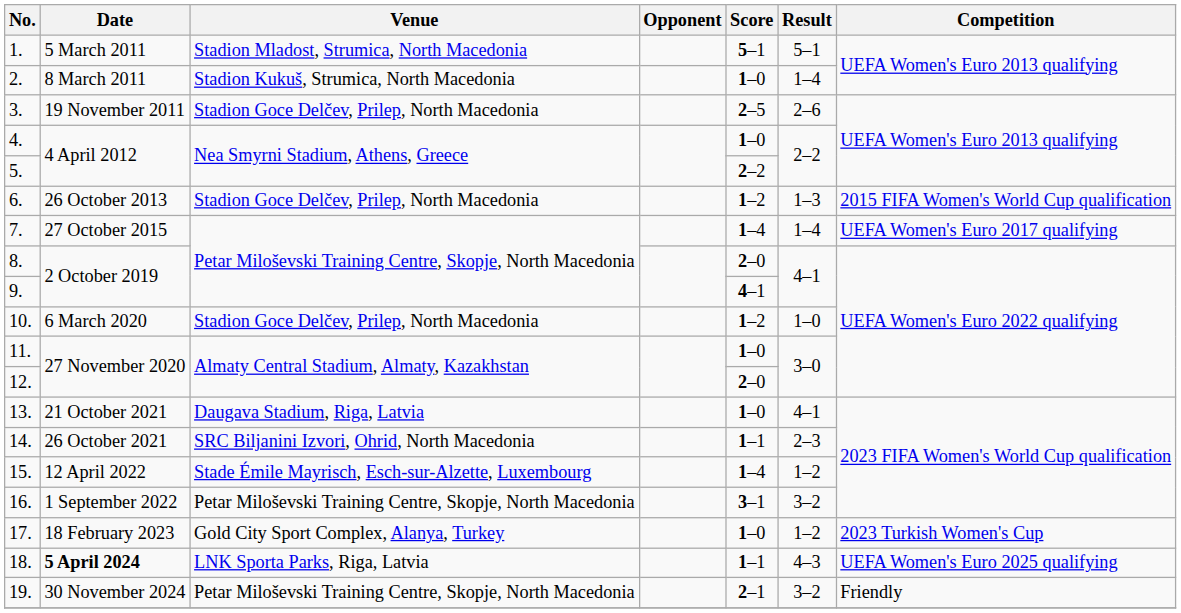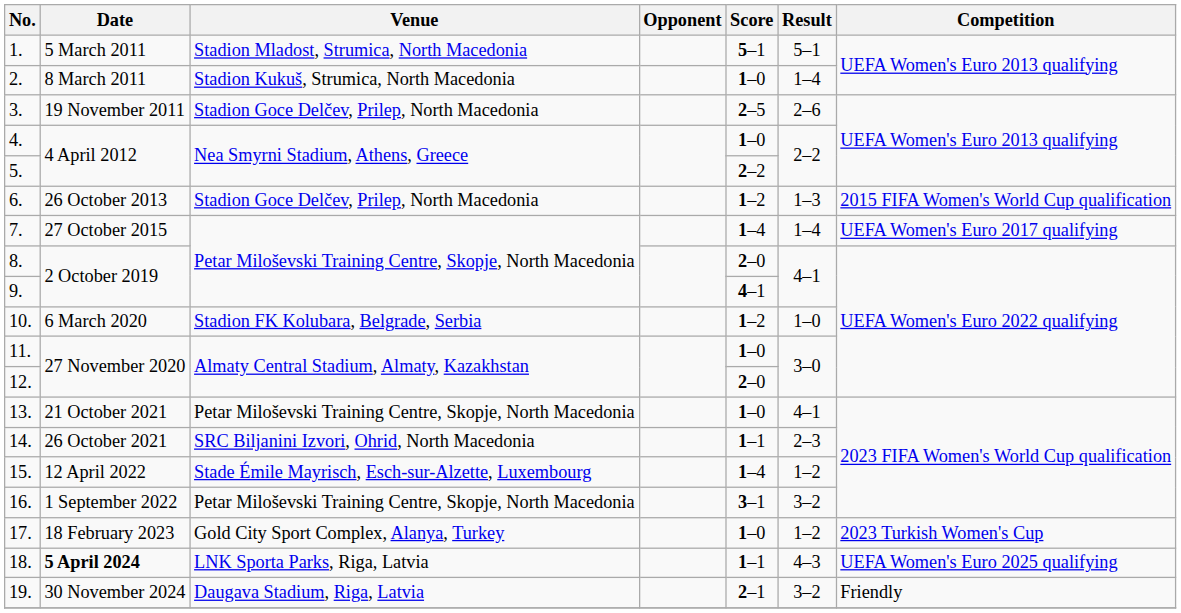 <table class="wikitable" style="font-size:90%">
 <tr>
 <th>No.</th>
 <th>Date</th>
 <th>Venue</th>
 <th>Opponent</th>
 <th>Score</th>
 <th>Result</th>
 <th>Competition</th>
 </tr>
 <tr>
 <td>1.</td>
 <td>5 March 2011</td>
 <td><a href='#'>Stadion Mladost</a>, <a href='#'>Strumica</a>, <a href='#'>North Macedonia</a></td>
 <td></td>
 <td align=center><strong>5</strong>–1</td>
 <td align=center>5–1</td>
 <td rowspan=2><a href='#'>UEFA Women's Euro 2013 qualifying</a></td>
 </tr>
 <tr>
 <td>2.</td>
 <td>8 March 2011</td>
 <td><a href='#'>Stadion Kukuš</a>, Strumica, North Macedonia</td>
 <td></td>
 <td align=center><strong>1</strong>–0</td>
 <td align=center>1–4</td>
 </tr>
 <tr>
 <td>3.</td>
 <td>19 November 2011</td>
 <td><a href='#'>Stadion Goce Delčev</a>, <a href='#'>Prilep</a>, North Macedonia</td>
 <td></td>
 <td align=center><strong>2</strong>–5</td>
 <td align=center>2–6</td>
 <td rowspan=3><a href='#'>UEFA Women's Euro 2013 qualifying</a></td>
 </tr>
 <tr>
 <td>4.</td>
 <td rowspan=2>4 April 2012</td>
 <td rowspan=2><a href='#'>Nea Smyrni Stadium</a>, <a href='#'>Athens</a>, <a href='#'>Greece</a></td>
 <td rowspan=2></td>
 <td align=center><strong>1</strong>–0</td>
 <td rowspan=2 align=center>2–2</td>
 </tr>
 <tr>
 <td>5.</td>
 <td align=center><strong>2</strong>–2</td>
 </tr>
 <tr>
 <td>6.</td>
 <td>26 October 2013</td>
 <td><a href='#'>Stadion Goce Delčev</a>, <a href='#'>Prilep</a>, North Macedonia</td>
 <td></td>
 <td align=center><strong>1</strong>–2</td>
 <td align=center>1–3</td>
 <td><a href='#'>2015 FIFA Women's World Cup qualification</a></td>
 </tr>
 <tr>
 <td>7.</td>
 <td>27 October 2015</td>
 <td rowspan=3><a href='#'>Petar Miloševski Training Centre</a>, <a href='#'>Skopje</a>, North Macedonia</td>
 <td></td>
 <td align=center><strong>1</strong>–4</td>
 <td align=center>1–4</td>
 <td><a href='#'>UEFA Women's Euro 2017 qualifying</a></td>
 </tr>
 <tr>
 <td>8.</td>
 <td rowspan=2>2 October 2019</td>
 <td rowspan=2></td>
 <td align=center><strong>2</strong>–0</td>
 <td rowspan=2 align=center>4–1</td>
 <td rowspan=5><a href='#'>UEFA Women's Euro 2022 qualifying</a></td>
 </tr>
 <tr>
 <td>9.</td>
 <td align=center><strong>4</strong>–1</td>
 </tr>
 <tr>
 <td>10.</td>
 <td>6 March 2020</td>
-<td><a href='#'>Stadion Goce Delčev</a>, <a href='#'>Prilep</a>, North Macedonia</td>
+<td><a href='#'>Stadion FK Kolubara</a>, <a href='#'>Belgrade</a>, <a href='#'>Serbia</a></td>
 <td></td>
 <td align=center><strong>1</strong>–2</td>
 <td align=center>1–0</td>
 </tr>
 <tr>
 <td>11.</td>
 <td rowspan=2>27 November 2020</td>
 <td rowspan=2><a href='#'>Almaty Central Stadium</a>, <a href='#'>Almaty</a>, <a href='#'>Kazakhstan</a></td>
 <td rowspan=2></td>
 <td align=center><strong>1</strong>–0</td>
 <td rowspan=2 align=center>3–0</td>
 </tr>
 <tr>
 <td>12.</td>
 <td align=center><strong>2</strong>–0</td>
 </tr>
 <tr>
 <td>13.</td>
 <td>21 October 2021</td>
-<td><a href='#'>Daugava Stadium</a>, <a href='#'>Riga</a>, <a href='#'>Latvia</a></td>
+<td>Petar Miloševski Training Centre, Skopje, North Macedonia</td>
 <td></td>
 <td align=center><strong>1</strong>–0</td>
 <td align=center>4–1</td>
 <td rowspan=4><a href='#'>2023 FIFA Women's World Cup qualification</a></td>
 </tr>
 <tr>
 <td>14.</td>
 <td>26 October 2021</td>
 <td><a href='#'>SRC Biljanini Izvori</a>, <a href='#'>Ohrid</a>, North Macedonia</td>
 <td></td>
 <td align=center><strong>1</strong>–1</td>
 <td align=center>2–3</td>
 </tr>
 <tr>
 <td>15.</td>
 <td>12 April 2022</td>
 <td><a href='#'>Stade Émile Mayrisch</a>, <a href='#'>Esch-sur-Alzette</a>, <a href='#'>Luxembourg</a></td>
 <td></td>
 <td align=center><strong>1</strong>–4</td>
 <td align=center>1–2</td>
 </tr>
 <tr>
 <td>16.</td>
 <td>1 September 2022</td>
 <td>Petar Miloševski Training Centre, Skopje, North Macedonia</td>
 <td></td>
 <td align=center><strong>3</strong>–1</td>
 <td align=center>3–2</td>
 </tr>
 <tr>
 <td>17.</td>
 <td>18 February 2023</td>
 <td>Gold City Sport Complex, <a href='#'>Alanya</a>, <a href='#'>Turkey</a></td>
 <td></td>
 <td align=center><strong>1</strong>–0</td>
 <td align=center>1–2</td>
 <td><a href='#'>2023 Turkish Women's Cup</a></td>
 </tr>
 <tr>
 <td>18.</td>
 <td><strong>5 April 2024</strong></td>
 <td><a href='#'>LNK Sporta Parks</a>, Riga, Latvia</td>
 <td></td>
 <td align=center><strong>1</strong>–1</td>
 <td align=center>4–3</td>
 <td><a href='#'>UEFA Women's Euro 2025 qualifying</a></td>
 </tr>
 <tr>
 <td>19.</td>
 <td>30 November 2024</td>
-<td>Petar Miloševski Training Centre, Skopje, North Macedonia</td>
+<td><a href='#'>Daugava Stadium</a>, <a href='#'>Riga</a>, <a href='#'>Latvia</a></td>
 <td></td>
 <td align=center><strong>2</strong>–1</td>
 <td align=center>3–2</td>
 <td>Friendly</td>
 </tr>
 <tr>
 </tr>
 </table>
